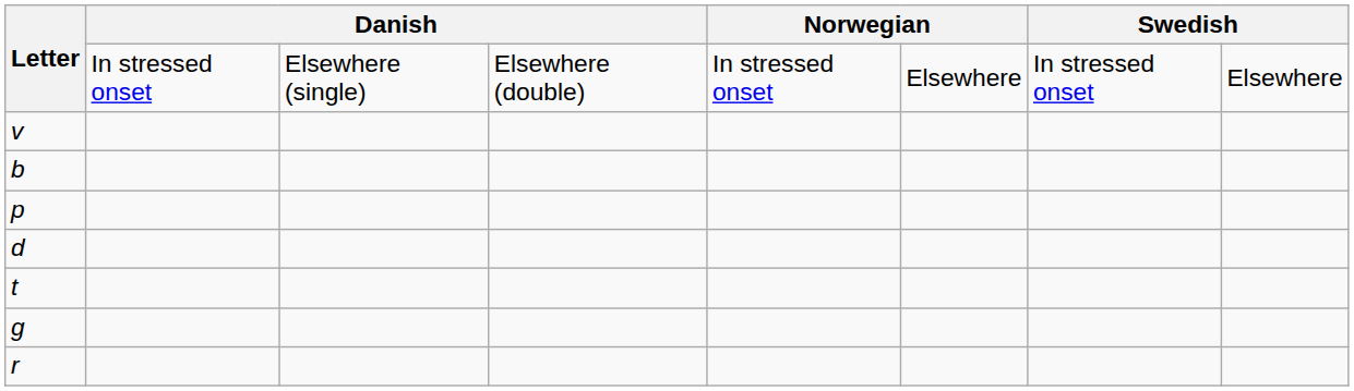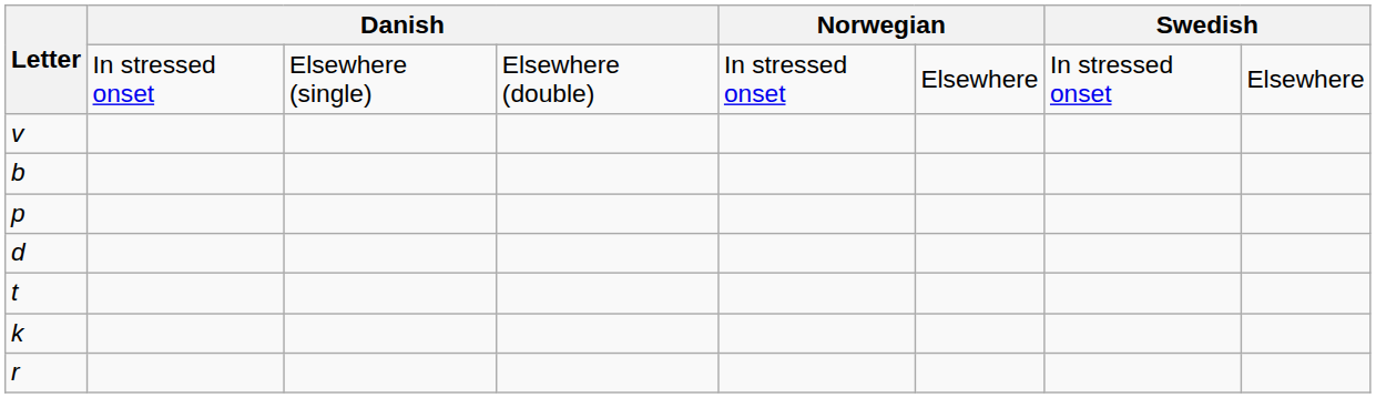 <table class="wikitable">
 <tr>
 <th rowspan="2">Letter</th>
 <th colspan="3">Danish</th>
 <th colspan="2">Norwegian</th>
 <th colspan="2">Swedish</th>
 </tr>
 <tr>
 <td>In stressed <a href='#'>onset</a></td>
 <td>Elsewhere (single)</td>
 <td>Elsewhere (double)</td>
 <td>In stressed <a href='#'>onset</a></td>
 <td>Elsewhere</td>
 <td>In stressed <a href='#'>onset</a></td>
 <td>Elsewhere</td>
 </tr>
 <tr>
 <td><em>v</em></td>
 <td></td>
 <td></td>
 <td></td>
 <td></td>
 <td></td>
 <td></td>
 <td></td>
 </tr>
 <tr>
 <td><em>b</em></td>
 <td></td>
 <td></td>
 <td></td>
 <td></td>
 <td></td>
 <td></td>
 <td></td>
 </tr>
 <tr>
 <td><em>p</em></td>
 <td></td>
 <td></td>
 <td></td>
 <td></td>
 <td></td>
 <td></td>
 <td></td>
 </tr>
 <tr>
 <td><em>d</em></td>
 <td></td>
 <td></td>
 <td></td>
 <td></td>
 <td></td>
 <td></td>
 <td></td>
 </tr>
 <tr>
 <td><em>t</em></td>
 <td></td>
 <td></td>
 <td></td>
 <td></td>
 <td></td>
 <td></td>
 <td></td>
 </tr>
 <tr>
-<td><em>g</em></td>
+<td><em>k</em></td>
 <td></td>
 <td></td>
 <td></td>
 <td></td>
 <td></td>
 <td></td>
 <td></td>
 </tr>
 <tr>
 <td><em>r</em></td>
 <td></td>
 <td></td>
 <td></td>
 <td></td>
 <td></td>
 <td></td>
 <td></td>
 </tr>
 </table>
